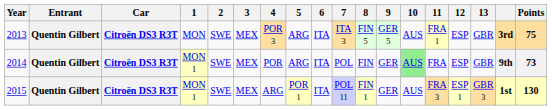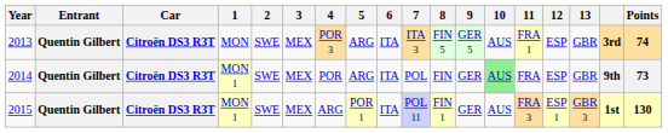 <table class="wikitable" style="text-align:center; font-size:90%">
 <tr>
 <th>Year</th>
 <th>Entrant</th>
 <th>Car</th>
 <th>1</th>
 <th>2</th>
 <th>3</th>
 <th>4</th>
 <th>5</th>
 <th>6</th>
 <th>7</th>
 <th>8</th>
 <th>9</th>
 <th>10</th>
 <th>11</th>
 <th>12</th>
 <th>13</th>
 <th></th>
 <th>Points</th>
 </tr>
 <tr>
 <td><a href='#'>2013</a></td>
 <th>Quentin Gilbert</th>
 <th><a href='#'>Citroën DS3 R3T</a></th>
 <td><a href='#'>MON</a></td>
 <td><a href='#'>SWE</a></td>
 <td><a href='#'>MEX</a></td>
 <td style="background:#FFDF9F;"><a href='#'>POR</a><br><small>3</small></td>
 <td><a href='#'>ARG</a></td>
 <td><a href='#'>ITA</a></td>
 <td style="background:#FFDF9F;"><a href='#'>ITA</a><br><small>3</small></td>
 <td style="background:#DFFFDF;"><a href='#'>FIN</a><br><small>5</small></td>
 <td style="background:#DFFFDF;"><a href='#'>GER</a><br><small>5</small></td>
 <td><a href='#'>AUS</a></td>
 <td style="background:#FFFFBF;"><a href='#'>FRA</a><br><small>1</small></td>
 <td><a href='#'>ESP</a></td>
 <td><a href='#'>GBR</a></td>
 <td style="background:#FFDF9F;"><strong>3rd</strong></td>
-<td style="background:#FFDF9F;"><strong>75</strong></td>
+<td style="background:#FFDF9F;"><strong>74</strong></td>
 </tr>
 <tr>
 <td><a href='#'>2014</a></td>
 <th>Quentin Gilbert</th>
 <th><a href='#'>Citroën DS3 R3T</a></th>
 <td style="background:#FFFFBF;"><a href='#'>MON</a><br><small>1</small></td>
 <td><a href='#'>SWE</a></td>
 <td><a href='#'>MEX</a></td>
 <td><a href='#'>POR</a></td>
 <td><a href='#'>ARG</a></td>
 <td><a href='#'>ITA</a></td>
 <td><a href='#'>POL</a></td>
 <td><a href='#'>FIN</a></td>
 <td><a href='#'>GER</a></td>
 <td style="background: lightgreen;"><a href='#'>AUS</a></td>
 <td><a href='#'>FRA</a></td>
 <td><a href='#'>ESP</a></td>
 <td><a href='#'>GBR</a></td>
 <th>9th</th>
 <th>73</th>
 </tr>
 <tr>
 <td><a href='#'>2015</a></td>
 <th>Quentin Gilbert</th>
 <th><a href='#'>Citroën DS3 R3T</a></th>
 <td style="background:#FFFFBF;"><a href='#'>MON</a><br><small>1</small></td>
 <td><a href='#'>SWE</a></td>
 <td><a href='#'>MEX</a></td>
 <td><a href='#'>ARG</a></td>
 <td style="background:#FFFFBF;"><a href='#'>POR</a><br><small>1</small></td>
 <td><a href='#'>ITA</a></td>
 <td style="background:#CFCFFF;"><a href='#'>POL</a><br><small>11</small></td>
 <td style="background:#FFFFBF;"><a href='#'>FIN</a><br><small>1</small></td>
 <td><a href='#'>GER</a></td>
 <td><a href='#'>AUS</a></td>
 <td style="background:#FFDF9F;"><a href='#'>FRA</a><br><small>3</small></td>
 <td style="background:#FFFFBF;"><a href='#'>ESP</a><br><small>1</small></td>
 <td style="background:#FFDF9F;"><a href='#'>GBR</a><br><small>3</small></td>
 <th style="background:#FFFFBF;">1st</th>
 <th style="background:#FFFFBF;">130</th>
 </tr>
 </table>
